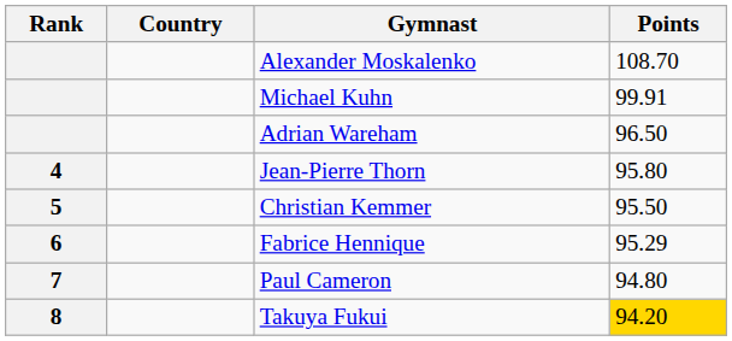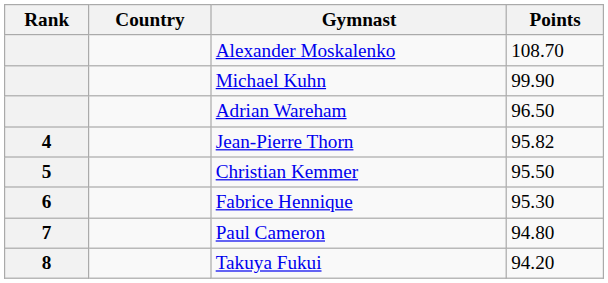 <table class="wikitable" width=500>
 <tr bgcolor="#efefef">
 <th>Rank</th>
 <th>Country</th>
 <th>Gymnast</th>
 <th>Points</th>
 </tr>
 <tr>
 <th></th>
 <td></td>
 <td><a href='#'>Alexander Moskalenko</a></td>
 <td>108.70</td>
 </tr>
 <tr>
 <th></th>
 <td></td>
 <td><a href='#'>Michael Kuhn</a></td>
-<td>99.91</td>
+<td>99.90</td>
 </tr>
 <tr>
 <th></th>
 <td></td>
 <td><a href='#'>Adrian Wareham</a></td>
 <td>96.50</td>
 </tr>
 <tr>
 <th>4</th>
 <td></td>
 <td><a href='#'>Jean-Pierre Thorn</a></td>
-<td>95.80</td>
+<td>95.82</td>
 </tr>
 <tr>
 <th>5</th>
 <td></td>
 <td><a href='#'>Christian Kemmer</a></td>
 <td>95.50</td>
 </tr>
 <tr>
 <th>6</th>
 <td></td>
 <td><a href='#'>Fabrice Hennique</a></td>
-<td>95.29</td>
+<td>95.30</td>
 </tr>
 <tr>
 <th>7</th>
 <td></td>
 <td><a href='#'>Paul Cameron</a></td>
 <td>94.80</td>
 </tr>
 <tr>
 <th>8</th>
 <td></td>
 <td><a href='#'>Takuya Fukui</a></td>
-<td style="background: gold;">94.20</td>
+<td>94.20</td>
 </tr>
 </table>
